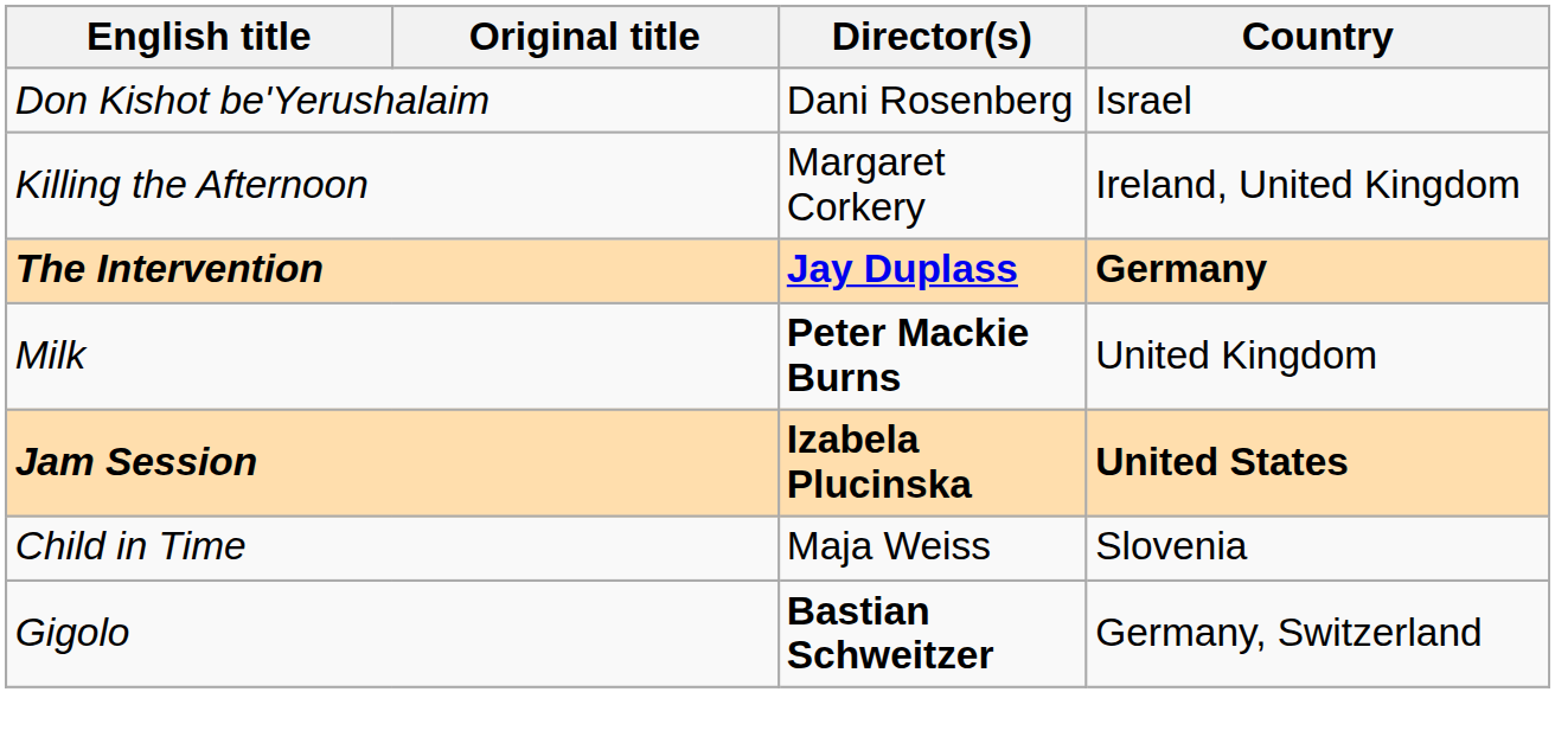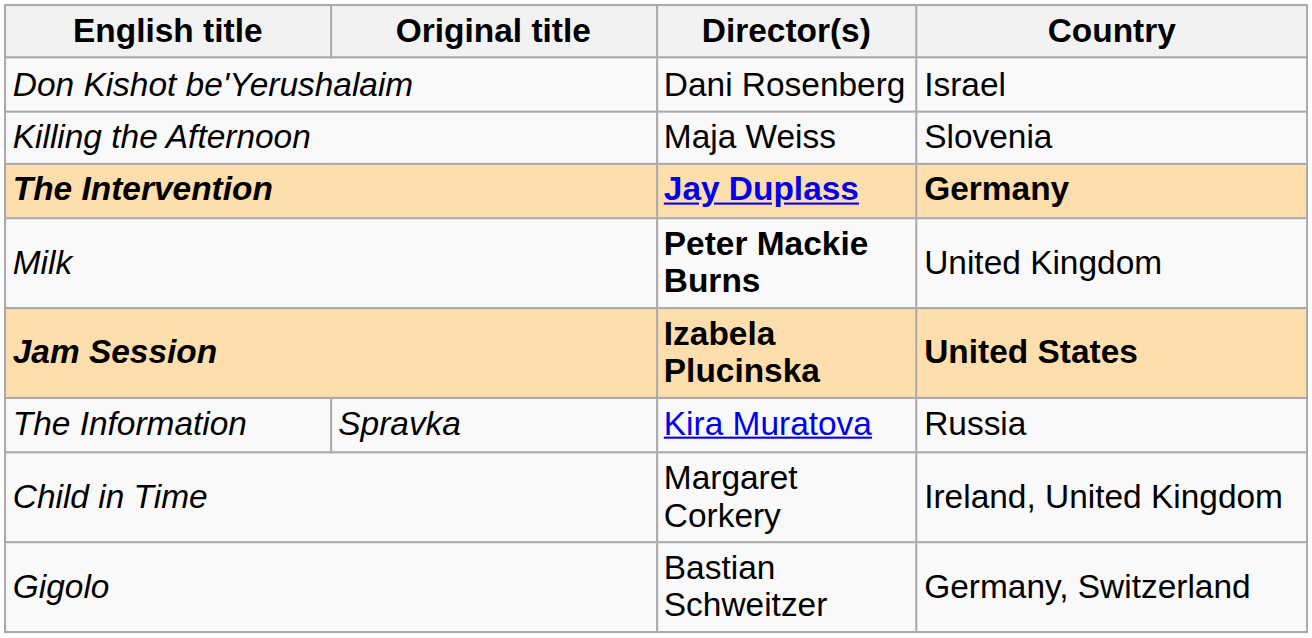 <table class="wikitable" width="100%" cellpadding="5">
 <tr>
 <th width="25%">English title</th>
 <th width="25%">Original title</th>
 <th width="20%">Director(s)</th>
 <th width="30%">Country</th>
 </tr>
 <tr>
 <td colspan="2"><em>Don Kishot be'Yerushalaim</em></td>
 <td>Dani Rosenberg</td>
 <td>Israel</td>
 </tr>
 <tr>
 <td colspan="2"><em>Killing the Afternoon</em></td>
-<td>Margaret Corkery</td>
-<td>Ireland, United Kingdom</td>
+<td>Maja Weiss</td>
+<td>Slovenia</td>
 </tr>
 <tr style="background:#FFDEAD;">
 <td colspan="2"><strong><em>The Intervention</em></strong></td>
 <td><strong><a href='#'>Jay Duplass</a></strong></td>
 <td><strong>Germany</strong></td>
 </tr>
 <tr>
 <td colspan="2"><em>Milk</em></td>
 <td><strong>Peter Mackie Burns</strong></td>
 <td>United Kingdom</td>
 </tr>
 <tr style="background:#FFDEAD;">
 <td colspan="2"><strong><em>Jam Session</em></strong></td>
 <td><strong>Izabela Plucinska</strong></td>
 <td><strong>United States</strong></td>
 </tr>
 <tr>
+<td><em>The Information</em></td>
+<td><em>Spravka</em></td>
+<td><a href='#'>Kira Muratova</a></td>
+<td>Russia</td>
+</tr>
+<tr>
 <td colspan="2"><em>Child in Time</em></td>
-<td>Maja Weiss</td>
-<td>Slovenia</td>
+<td>Margaret Corkery</td>
+<td>Ireland, United Kingdom</td>
 </tr>
 <tr>
 <td colspan="2"><em>Gigolo</em></td>
-<td><strong>Bastian Schweitzer</strong></td>
+<td>Bastian Schweitzer</td>
 <td>Germany, Switzerland</td>
 </tr>
 </table>
